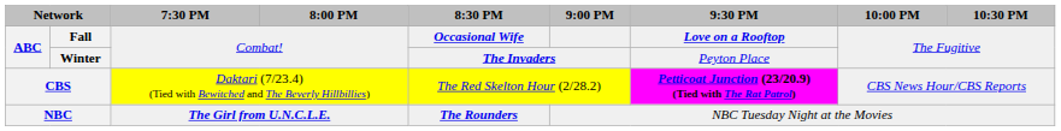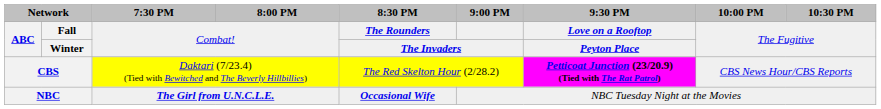 <table class="wikitable" style="width:100%;margin-right:0;text-align:center">
 <tr>
 <th colspan="2" style="background-color:#C0C0C0;text-align:center">Network</th>
 <th style="background-color:#C0C0C0;text-align:center">7:30 PM</th>
 <th style="background-color:#C0C0C0;text-align:center">8:00 PM</th>
 <th style="background-color:#C0C0C0;text-align:center">8:30 PM</th>
 <th style="background-color:#C0C0C0;text-align:center">9:00 PM</th>
 <th style="background-color:#C0C0C0;text-align:center">9:30 PM</th>
 <th style="background-color:#C0C0C0;text-align:center">10:00 PM</th>
 <th style="background-color:#C0C0C0;text-align:center">10:30 PM</th>
 </tr>
 <tr>
 <th bgcolor="#C0C0C0" rowspan="2"><a href='#'>ABC</a></th>
 <th>Fall</th>
 <td bgcolor="#F0F0F0" rowspan="2" colspan="2"><em><a href='#'>Combat!</a></em></td>
-<td bgcolor="#F0F0F0"><strong><em><a href='#'>Occasional Wife</a></em></strong></td>
+<td bgcolor="#F0F0F0"><strong><em><a href='#'>The Rounders</a></em></strong></td>
 <td bgcolor="#F0F0F0"><strong><em><a href='#'><br></a></em></strong></td>
 <td bgcolor="#F0F0F0"><strong><em><a href='#'>Love on a Rooftop</a></em></strong></td>
 <td bgcolor="#F0F0F0" rowspan="2" colspan="2"><em><a href='#'>The Fugitive</a></em></td>
 </tr>
 <tr>
 <th>Winter</th>
 <td bgcolor="#F0F0F0" colspan="2"><strong><em><a href='#'>The Invaders</a></em></strong></td>
-<td bgcolor="#F0F0F0"><em><a href='#'>Peyton Place</a></em></td>
+<td bgcolor="#F0F0F0"><strong><em><a href='#'>Peyton Place</a></em></strong></td>
 </tr>
 <tr>
 <th colspan="2" bgcolor="#C0C0C0"><a href='#'>CBS</a></th>
 <td bgcolor="#FFFF00" colspan="2"><em><a href='#'>Daktari</a></em> (7/23.4)<br><small>(Tied with <em><a href='#'>Bewitched</a></em> and <em><a href='#'>The Beverly Hillbillies</a></em>)</small></td>
 <td bgcolor="#FFFF00" colspan="2"><em><a href='#'>The Red Skelton Hour</a></em> (2/28.2)</td>
 <td bgcolor="#FF00FF"><strong><em><a href='#'>Petticoat Junction</a></em> (23/20.9)<br><small>(Tied with <em><a href='#'>The Rat Patrol</a></em>)</small></strong></td>
 <td bgcolor="#F0F0F0" colspan="2"><em><a href='#'>CBS News Hour/CBS Reports</a></em></td>
 </tr>
 <tr>
 <th colspan="2" bgcolor="#C0C0C0"><a href='#'>NBC</a></th>
 <td bgcolor="#F0F0F0" colspan="2"><strong><em><a href='#'>The Girl from U.N.C.L.E.</a></em></strong></td>
-<td bgcolor="#F0F0F0"><strong><em><a href='#'>The Rounders</a></em></strong></td>
+<td bgcolor="#F0F0F0"><strong><em><a href='#'>Occasional Wife</a></em></strong></td>
 <td bgcolor="#F0F0F0" colspan="4"><em>NBC Tuesday Night at the Movies</em></td>
 </tr>
 </table>
